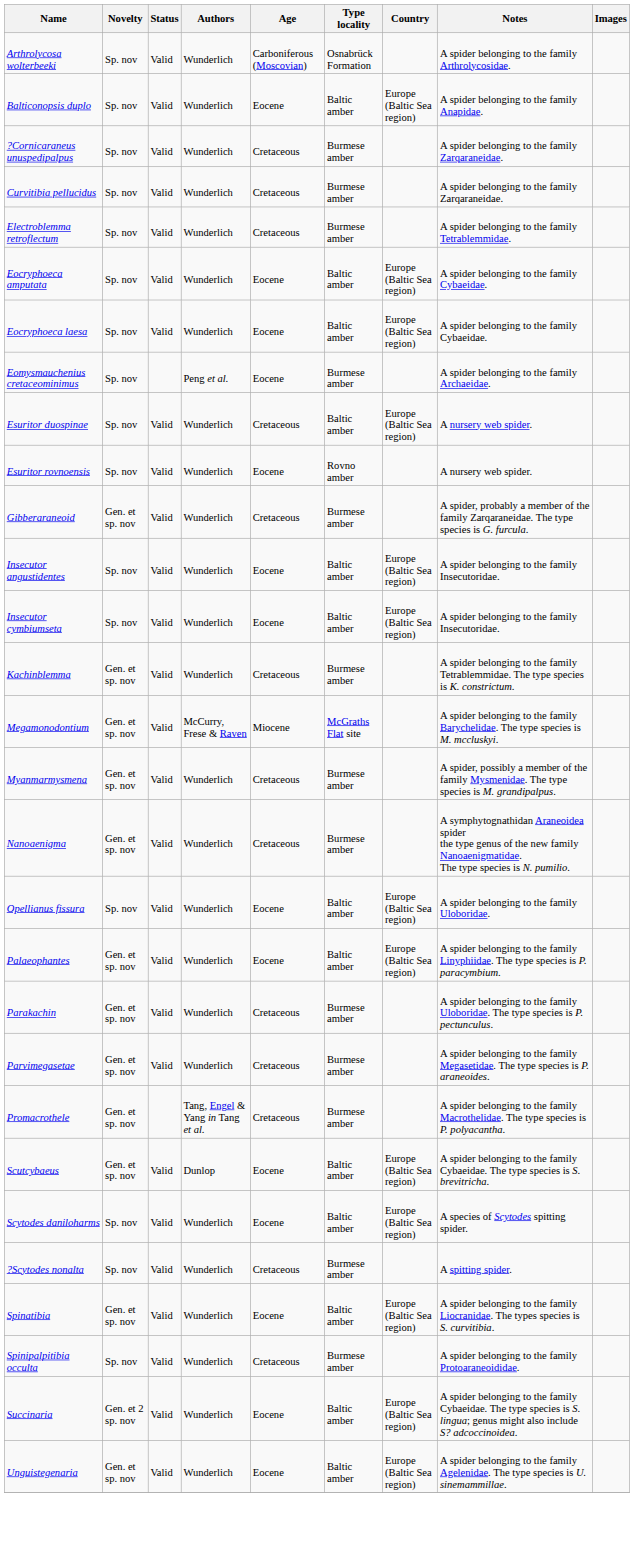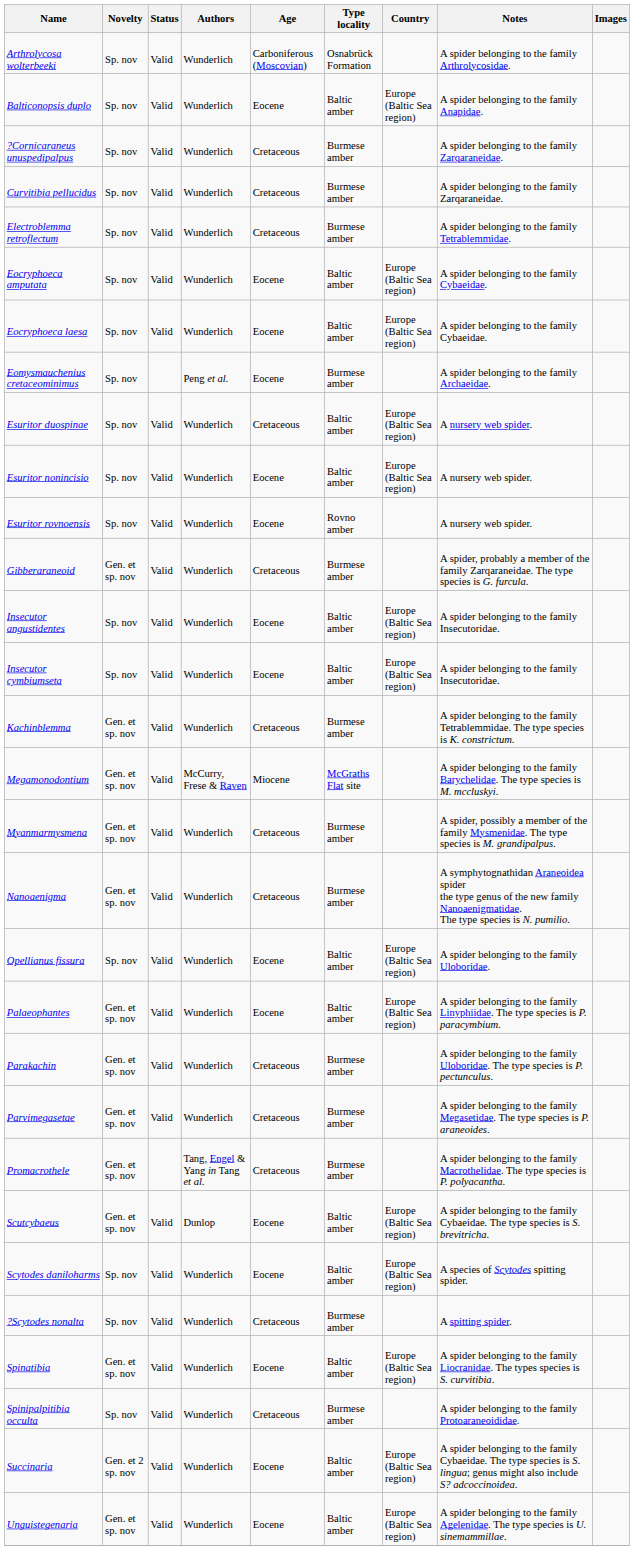 <table class="wikitable sortable" align="center" width="75%">
 <tr>
 <th>Name</th>
 <th>Novelty</th>
 <th>Status</th>
 <th>Authors</th>
 <th>Age</th>
 <th>Type locality</th>
 <th>Country</th>
 <th>Notes</th>
 <th>Images</th>
 </tr>
 <tr>
 <td><br><em><a href='#'>Arthrolycosa wolterbeeki</a></em></td>
 <td><br>Sp. nov</td>
 <td><br>Valid</td>
 <td><br>Wunderlich</td>
 <td><br>Carboniferous (<a href='#'>Moscovian</a>)</td>
 <td><br>Osnabrück Formation</td>
 <td><br></td>
 <td><br>A spider belonging to the family <a href='#'>Arthrolycosidae</a>.</td>
 <td></td>
 </tr>
 <tr>
 <td><br><em><a href='#'>Balticonopsis duplo</a></em></td>
 <td><br>Sp. nov</td>
 <td><br>Valid</td>
 <td><br>Wunderlich</td>
 <td><br>Eocene</td>
 <td><br>Baltic amber</td>
 <td><br>Europe (Baltic Sea region)</td>
 <td><br>A spider belonging to the family <a href='#'>Anapidae</a>.</td>
 <td></td>
 </tr>
 <tr>
 <td><br><em><a href='#'>?Cornicaraneus unuspedipalpus</a></em></td>
 <td><br>Sp. nov</td>
 <td><br>Valid</td>
 <td><br>Wunderlich</td>
 <td><br>Cretaceous</td>
 <td><br>Burmese amber</td>
 <td><br></td>
 <td><br>A spider belonging to the family <a href='#'>Zarqaraneidae</a>.</td>
 <td></td>
 </tr>
 <tr>
 <td><br><em><a href='#'>Curvitibia pellucidus</a></em></td>
 <td><br>Sp. nov</td>
 <td><br>Valid</td>
 <td><br>Wunderlich</td>
 <td><br>Cretaceous</td>
 <td><br>Burmese amber</td>
 <td><br></td>
 <td><br>A spider belonging to the family Zarqaraneidae.</td>
 <td></td>
 </tr>
 <tr>
 <td><br><em><a href='#'>Electroblemma retroflectum</a></em></td>
 <td><br>Sp. nov</td>
 <td><br>Valid</td>
 <td><br>Wunderlich</td>
 <td><br>Cretaceous</td>
 <td><br>Burmese amber</td>
 <td><br></td>
 <td><br>A spider belonging to the family <a href='#'>Tetrablemmidae</a>.</td>
 <td></td>
 </tr>
 <tr>
 <td><br><em><a href='#'>Eocryphoeca amputata</a></em></td>
 <td><br>Sp. nov</td>
 <td><br>Valid</td>
 <td><br>Wunderlich</td>
 <td><br>Eocene</td>
 <td><br>Baltic amber</td>
 <td><br>Europe (Baltic Sea region)</td>
 <td><br>A spider belonging to the family <a href='#'>Cybaeidae</a>.</td>
 <td></td>
 </tr>
 <tr>
 <td><br><em><a href='#'>Eocryphoeca laesa</a></em></td>
 <td><br>Sp. nov</td>
 <td><br>Valid</td>
 <td><br>Wunderlich</td>
 <td><br>Eocene</td>
 <td><br>Baltic amber</td>
 <td><br>Europe (Baltic Sea region)</td>
 <td><br>A spider belonging to the family Cybaeidae.</td>
 <td></td>
 </tr>
 <tr>
 <td><br><em><a href='#'>Eomysmauchenius cretaceominimus</a></em></td>
 <td><br>Sp. nov</td>
 <td></td>
 <td><br>Peng <em>et al.</em></td>
 <td><br>Eocene</td>
 <td><br>Burmese amber</td>
 <td><br></td>
 <td><br>A spider belonging to the family <a href='#'>Archaeidae</a>.</td>
 <td></td>
 </tr>
 <tr>
 <td><br><em><a href='#'>Esuritor duospinae</a></em></td>
 <td><br>Sp. nov</td>
 <td><br>Valid</td>
 <td><br>Wunderlich</td>
 <td><br>Cretaceous</td>
 <td><br>Baltic amber</td>
 <td><br>Europe (Baltic Sea region)</td>
 <td><br>A <a href='#'>nursery web spider</a>.</td>
+<td></td>
+</tr>
+<tr>
+<td><br><em><a href='#'>Esuritor nonincisio</a></em></td>
+<td><br>Sp. nov</td>
+<td><br>Valid</td>
+<td><br>Wunderlich</td>
+<td><br>Eocene</td>
+<td><br>Baltic amber</td>
+<td><br>Europe (Baltic Sea region)</td>
+<td><br>A nursery web spider.</td>
 <td></td>
 </tr>
 <tr>
 <td><br><em><a href='#'>Esuritor rovnoensis</a></em></td>
 <td><br>Sp. nov</td>
 <td><br>Valid</td>
 <td><br>Wunderlich</td>
 <td><br>Eocene</td>
 <td><br>Rovno amber</td>
 <td><br></td>
 <td><br>A nursery web spider.</td>
 <td></td>
 </tr>
 <tr>
 <td><br><em><a href='#'>Gibberaraneoid</a></em></td>
 <td><br>Gen. et sp. nov</td>
 <td><br>Valid</td>
 <td><br>Wunderlich</td>
 <td><br>Cretaceous</td>
 <td><br>Burmese amber</td>
 <td><br></td>
 <td><br>A spider, probably a member of the family Zarqaraneidae. The type species is <em>G. furcula</em>.</td>
 <td></td>
 </tr>
 <tr>
 <td><br><em><a href='#'>Insecutor angustidentes</a></em></td>
 <td><br>Sp. nov</td>
 <td><br>Valid</td>
 <td><br>Wunderlich</td>
 <td><br>Eocene</td>
 <td><br>Baltic amber</td>
 <td><br>Europe (Baltic Sea region)</td>
 <td><br>A spider belonging to the family Insecutoridae.</td>
 <td></td>
 </tr>
 <tr>
 <td><br><em><a href='#'>Insecutor cymbiumseta</a></em></td>
 <td><br>Sp. nov</td>
 <td><br>Valid</td>
 <td><br>Wunderlich</td>
 <td><br>Eocene</td>
 <td><br>Baltic amber</td>
 <td><br>Europe (Baltic Sea region)</td>
 <td><br>A spider belonging to the family Insecutoridae.</td>
 <td></td>
 </tr>
 <tr>
 <td><br><em><a href='#'>Kachinblemma</a></em></td>
 <td><br>Gen. et sp. nov</td>
 <td><br>Valid</td>
 <td><br>Wunderlich</td>
 <td><br>Cretaceous</td>
 <td><br>Burmese amber</td>
 <td><br></td>
 <td><br>A spider belonging to the family Tetrablemmidae. The type species is <em>K. constrictum</em>.</td>
 <td></td>
 </tr>
 <tr>
 <td><br><em><a href='#'>Megamonodontium</a></em></td>
 <td><br>Gen. et sp. nov</td>
 <td><br>Valid</td>
 <td><br>McCurry, Frese & <a href='#'>Raven</a></td>
 <td><br>Miocene</td>
 <td><br><a href='#'>McGraths Flat</a> site</td>
 <td><br></td>
 <td><br>A spider belonging to the family <a href='#'>Barychelidae</a>. The type species is <em>M. mccluskyi</em>.</td>
 <td></td>
 </tr>
 <tr>
 <td><br><em><a href='#'>Myanmarmysmena</a></em></td>
 <td><br>Gen. et sp. nov</td>
 <td><br>Valid</td>
 <td><br>Wunderlich</td>
 <td><br>Cretaceous</td>
 <td><br>Burmese amber</td>
 <td><br></td>
 <td><br>A spider, possibly a member of the family <a href='#'>Mysmenidae</a>. The type species is <em>M. grandipalpus</em>.</td>
 <td></td>
 </tr>
 <tr>
 <td><br><em><a href='#'>Nanoaenigma</a></em></td>
 <td><br>Gen. et sp. nov</td>
 <td><br>Valid</td>
 <td><br>Wunderlich</td>
 <td><br>Cretaceous</td>
 <td><br>Burmese amber</td>
 <td><br></td>
 <td><br>A symphytognathidan <a href='#'>Araneoidea</a> spider<br> the type genus of the new family <a href='#'>Nanoaenigmatidae</a>.<br> The type species is <em>N. pumilio</em>.</td>
 <td></td>
 </tr>
 <tr>
 <td><br><em><a href='#'>Opellianus fissura</a></em></td>
 <td><br>Sp. nov</td>
 <td><br>Valid</td>
 <td><br>Wunderlich</td>
 <td><br>Eocene</td>
 <td><br>Baltic amber</td>
 <td><br>Europe (Baltic Sea region)</td>
 <td><br>A spider belonging to the family <a href='#'>Uloboridae</a>.</td>
 <td></td>
 </tr>
 <tr>
 <td><br><em><a href='#'>Palaeophantes</a></em></td>
 <td><br>Gen. et sp. nov</td>
 <td><br>Valid</td>
 <td><br>Wunderlich</td>
 <td><br>Eocene</td>
 <td><br>Baltic amber</td>
 <td><br>Europe (Baltic Sea region)</td>
 <td><br>A spider belonging to the family <a href='#'>Linyphiidae</a>. The type species is <em>P. paracymbium</em>.</td>
 <td></td>
 </tr>
 <tr>
 <td><br><em><a href='#'>Parakachin</a></em></td>
 <td><br>Gen. et sp. nov</td>
 <td><br>Valid</td>
 <td><br>Wunderlich</td>
 <td><br>Cretaceous</td>
 <td><br>Burmese amber</td>
 <td><br></td>
 <td><br>A spider belonging to the family <a href='#'>Uloboridae</a>. The type species is <em>P. pectunculus</em>.</td>
 <td></td>
 </tr>
 <tr>
 <td><br><em><a href='#'>Parvimegasetae</a></em></td>
 <td><br>Gen. et sp. nov</td>
 <td><br>Valid</td>
 <td><br>Wunderlich</td>
 <td><br>Cretaceous</td>
 <td><br>Burmese amber</td>
 <td><br></td>
 <td><br>A spider belonging to the family <a href='#'>Megasetidae</a>. The type species is <em>P. araneoides</em>.</td>
 <td></td>
 </tr>
 <tr>
 <td><br><em><a href='#'>Promacrothele</a></em></td>
 <td><br>Gen. et sp. nov</td>
 <td></td>
 <td><br>Tang, <a href='#'>Engel</a> & Yang <em>in</em> Tang <em>et al.</em></td>
 <td><br>Cretaceous</td>
 <td><br>Burmese amber</td>
 <td><br></td>
 <td><br>A spider belonging to the family <a href='#'>Macrothelidae</a>. The type species is <em>P. polyacantha</em>.</td>
 <td></td>
 </tr>
 <tr>
 <td><br><em><a href='#'>Scutcybaeus</a></em></td>
 <td><br>Gen. et sp. nov</td>
 <td><br>Valid</td>
 <td><br>Dunlop</td>
 <td><br>Eocene</td>
 <td><br>Baltic amber</td>
 <td><br>Europe (Baltic Sea region)</td>
 <td><br>A spider belonging to the family Cybaeidae. The type species is <em>S. brevitricha</em>.</td>
 <td></td>
 </tr>
 <tr>
 <td><br><em><a href='#'>Scytodes daniloharms</a></em></td>
 <td><br>Sp. nov</td>
 <td><br>Valid</td>
 <td><br>Wunderlich</td>
 <td><br>Eocene</td>
 <td><br>Baltic amber</td>
 <td><br>Europe (Baltic Sea region)</td>
 <td><br>A species of <em><a href='#'>Scytodes</a></em> spitting spider.</td>
 <td></td>
 </tr>
 <tr>
 <td><br><em><a href='#'>?Scytodes nonalta</a></em></td>
 <td><br>Sp. nov</td>
 <td><br>Valid</td>
 <td><br>Wunderlich</td>
 <td><br>Cretaceous</td>
 <td><br>Burmese amber</td>
 <td><br></td>
 <td><br>A <a href='#'>spitting spider</a>.</td>
 <td></td>
 </tr>
 <tr>
 <td><br><em><a href='#'>Spinatibia</a></em></td>
 <td><br>Gen. et sp. nov</td>
 <td><br>Valid</td>
 <td><br>Wunderlich</td>
 <td><br>Eocene</td>
 <td><br>Baltic amber</td>
 <td><br>Europe (Baltic Sea region)</td>
 <td><br>A spider belonging to the family <a href='#'>Liocranidae</a>. The types species is <em>S. curvitibia</em>.</td>
 <td></td>
 </tr>
 <tr>
 <td><br><em><a href='#'>Spinipalpitibia occulta</a></em></td>
 <td><br>Sp. nov</td>
 <td><br>Valid</td>
 <td><br>Wunderlich</td>
 <td><br>Cretaceous</td>
 <td><br>Burmese amber</td>
 <td><br></td>
 <td><br>A spider belonging to the family <a href='#'>Protoaraneoididae</a>.</td>
 <td></td>
 </tr>
 <tr>
 <td><br><em><a href='#'>Succinaria</a></em></td>
 <td><br>Gen. et 2 sp. nov</td>
 <td><br>Valid</td>
 <td><br>Wunderlich</td>
 <td><br>Eocene</td>
 <td><br>Baltic amber</td>
 <td><br>Europe (Baltic Sea region)</td>
 <td><br>A spider belonging to the family Cybaeidae. The type species is <em>S. lingua</em>; genus might also include <em>S? adcoccinoidea</em>.</td>
 <td></td>
 </tr>
 <tr>
 <td><br><em><a href='#'>Unguistegenaria</a></em></td>
 <td><br>Gen. et sp. nov</td>
 <td><br>Valid</td>
 <td><br>Wunderlich</td>
 <td><br>Eocene</td>
 <td><br>Baltic amber</td>
 <td><br>Europe (Baltic Sea region)</td>
 <td><br>A spider belonging to the family <a href='#'>Agelenidae</a>. The type species is <em>U. sinemammillae</em>.</td>
 <td></td>
 </tr>
 <tr>
 </tr>
 </table>
